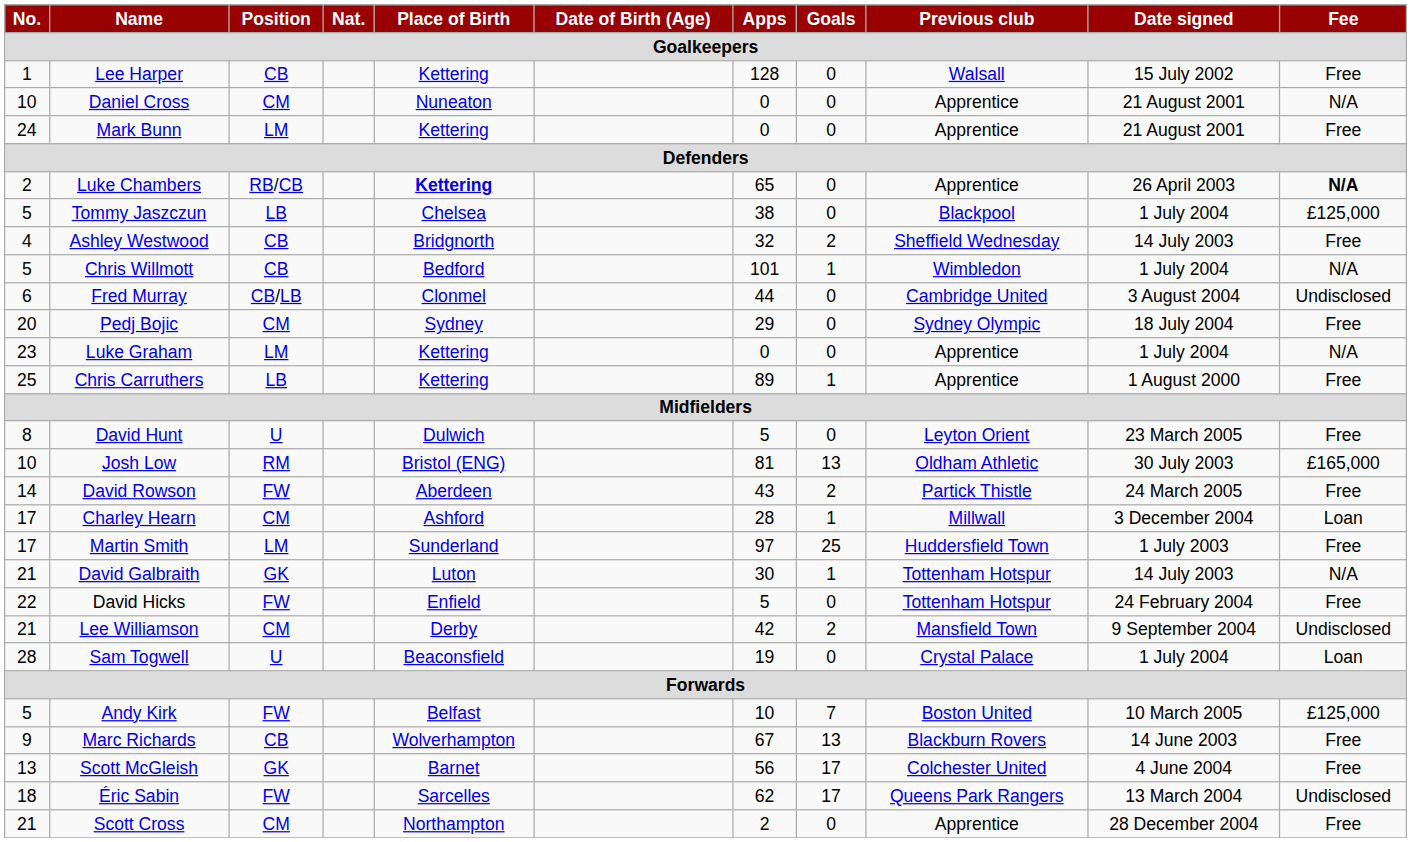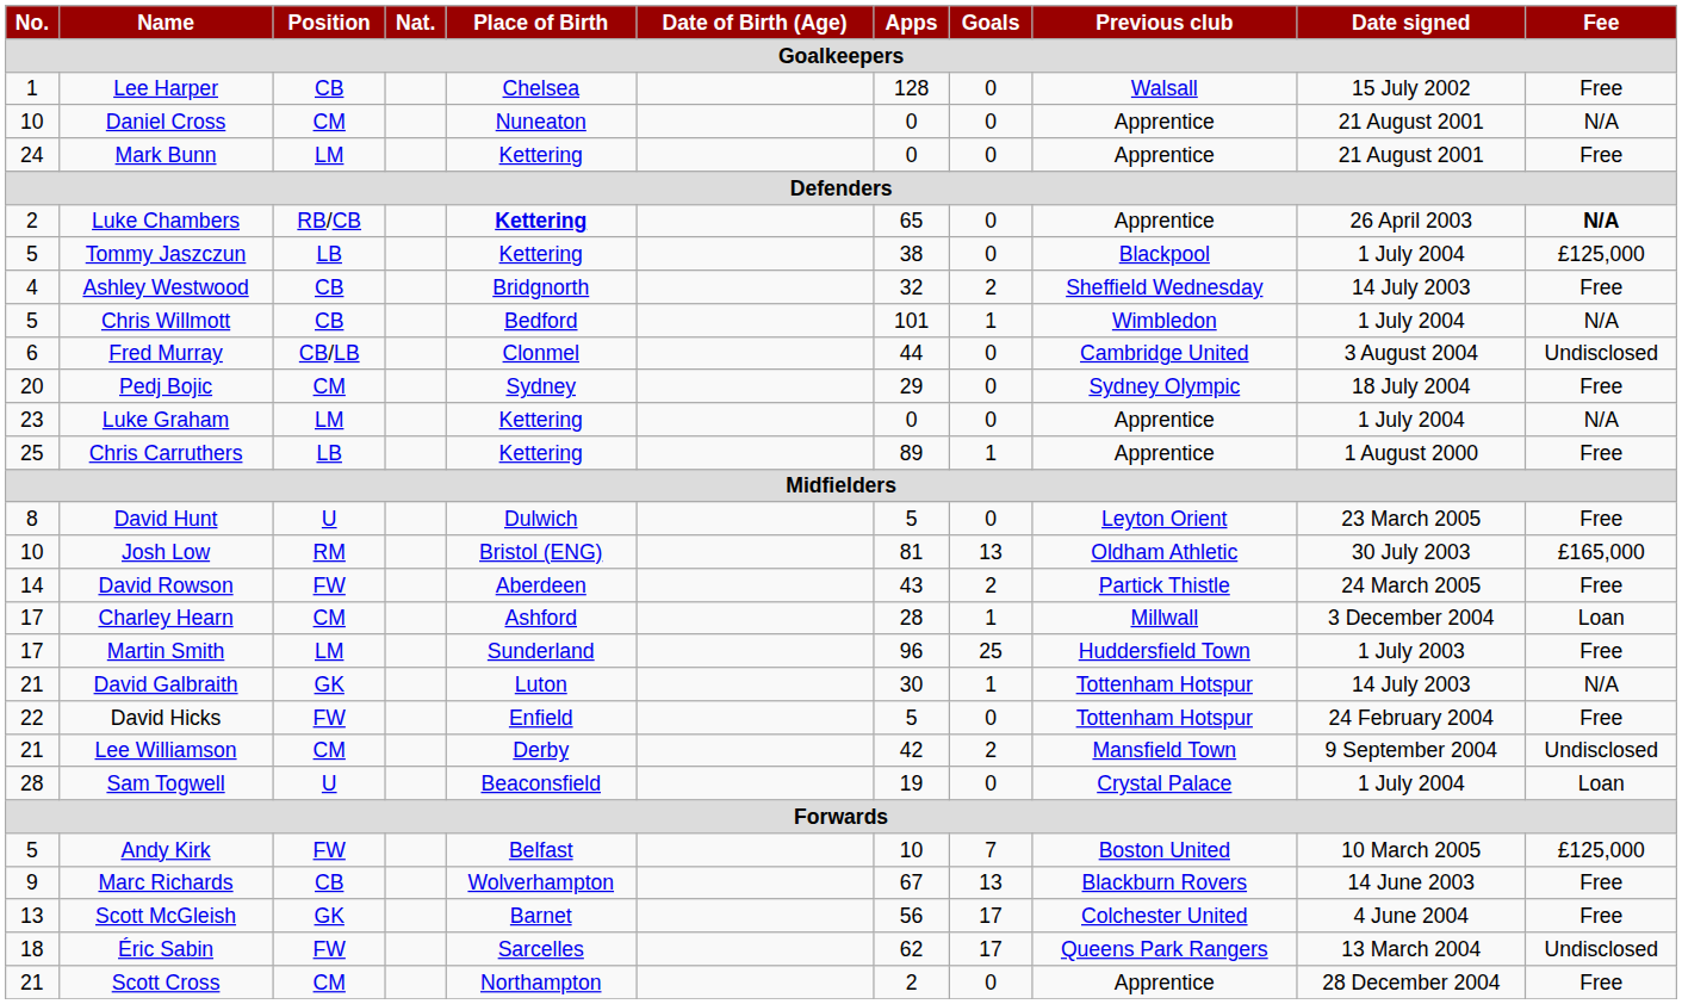 <table class="wikitable" style="text-align:center; font-size:90%; width:91%;">
 <tr>
 <th style="background:#900; color:#FFF; text-align:center;">No.</th>
 <th style="background:#900; color:#FFF; text-align:center;">Name</th>
 <th style="background:#900; color:#FFF; text-align:center;">Position</th>
 <th style="background:#900; color:#FFF; text-align:center;">Nat.</th>
 <th style="background:#900; color:#FFF; text-align:center;">Place of Birth</th>
 <th style="background:#900; color:#FFF; text-align:center;">Date of Birth (Age)</th>
 <th style="background:#900; color:#FFF; text-align:center;">Apps</th>
 <th style="background:#900; color:#FFF; text-align:center;">Goals</th>
 <th style="background:#900; color:#FFF; text-align:center;">Previous club</th>
 <th style="background:#900; color:#FFF; text-align:center;">Date signed</th>
 <th style="background:#900; color:#FFF; text-align:center;">Fee</th>
 </tr>
 <tr>
 <th colspan="12" style="background:#dcdcdc; text-align:center;">Goalkeepers</th>
 </tr>
 <tr>
 <td>1</td>
 <td><a href='#'>Lee Harper</a></td>
 <td><a href='#'>CB</a></td>
 <td></td>
-<td><a href='#'>Kettering</a></td>
+<td><a href='#'>Chelsea</a></td>
 <td></td>
 <td>128</td>
 <td>0</td>
 <td><a href='#'>Walsall</a></td>
 <td>15 July 2002</td>
 <td>Free</td>
 </tr>
 <tr>
 <td>10</td>
 <td><a href='#'>Daniel Cross</a></td>
 <td><a href='#'>CM</a></td>
 <td></td>
 <td><a href='#'>Nuneaton</a></td>
 <td></td>
 <td>0</td>
 <td>0</td>
 <td>Apprentice</td>
 <td>21 August 2001</td>
 <td>N/A</td>
 </tr>
 <tr>
 <td>24</td>
 <td><a href='#'>Mark Bunn</a></td>
 <td><a href='#'>LM</a></td>
 <td></td>
 <td><a href='#'>Kettering</a></td>
 <td></td>
 <td>0</td>
 <td>0</td>
 <td>Apprentice</td>
 <td>21 August 2001</td>
 <td>Free</td>
 </tr>
 <tr>
 <th colspan="12" style="background:#dcdcdc; text-align:center;">Defenders</th>
 </tr>
 <tr>
 <td>2</td>
 <td><a href='#'>Luke Chambers</a></td>
 <td><a href='#'>RB</a>/<a href='#'>CB</a></td>
 <td></td>
 <td><strong><a href='#'>Kettering</a></strong></td>
 <td></td>
 <td>65</td>
 <td>0</td>
 <td>Apprentice</td>
 <td>26 April 2003</td>
 <td><strong>N/A</strong></td>
 </tr>
 <tr>
 <td>5</td>
 <td><a href='#'>Tommy Jaszczun</a></td>
 <td><a href='#'>LB</a></td>
 <td></td>
-<td><a href='#'>Chelsea</a></td>
+<td><a href='#'>Kettering</a></td>
 <td></td>
 <td>38</td>
 <td>0</td>
 <td><a href='#'>Blackpool</a></td>
 <td>1 July 2004</td>
 <td>£125,000</td>
 </tr>
 <tr>
 <td>4</td>
 <td><a href='#'>Ashley Westwood</a></td>
 <td><a href='#'>CB</a></td>
 <td></td>
 <td><a href='#'>Bridgnorth</a></td>
 <td></td>
 <td>32</td>
 <td>2</td>
 <td><a href='#'>Sheffield Wednesday</a></td>
 <td>14 July 2003</td>
 <td>Free</td>
 </tr>
 <tr>
 <td>5</td>
 <td><a href='#'>Chris Willmott</a></td>
 <td><a href='#'>CB</a></td>
 <td></td>
 <td><a href='#'>Bedford</a></td>
 <td></td>
 <td>101</td>
 <td>1</td>
 <td><a href='#'>Wimbledon</a></td>
 <td>1 July 2004</td>
 <td>N/A</td>
 </tr>
 <tr>
 <td>6</td>
 <td><a href='#'>Fred Murray</a></td>
 <td><a href='#'>CB</a>/<a href='#'>LB</a></td>
 <td></td>
 <td><a href='#'>Clonmel</a></td>
 <td></td>
 <td>44</td>
 <td>0</td>
 <td><a href='#'>Cambridge United</a></td>
 <td>3 August 2004</td>
 <td>Undisclosed</td>
 </tr>
 <tr>
 <td>20</td>
 <td><a href='#'>Pedj Bojic</a></td>
 <td><a href='#'>CM</a></td>
 <td></td>
 <td><a href='#'>Sydney</a></td>
 <td></td>
 <td>29</td>
 <td>0</td>
 <td><a href='#'>Sydney Olympic</a></td>
 <td>18 July 2004</td>
 <td>Free</td>
 </tr>
 <tr>
 <td>23</td>
 <td><a href='#'>Luke Graham</a></td>
 <td><a href='#'>LM</a></td>
 <td></td>
 <td><a href='#'>Kettering</a></td>
 <td></td>
 <td>0</td>
 <td>0</td>
 <td>Apprentice</td>
 <td>1 July 2004</td>
 <td>N/A</td>
 </tr>
 <tr>
 <td>25</td>
 <td><a href='#'>Chris Carruthers</a></td>
 <td><a href='#'>LB</a></td>
 <td></td>
 <td><a href='#'>Kettering</a></td>
 <td></td>
 <td>89</td>
 <td>1</td>
 <td>Apprentice</td>
 <td>1 August 2000</td>
 <td>Free</td>
 </tr>
 <tr>
 <th colspan="12" style="background:#dcdcdc; text-align:center;">Midfielders</th>
 </tr>
 <tr>
 <td>8</td>
 <td><a href='#'>David Hunt</a></td>
 <td><a href='#'>U</a></td>
 <td></td>
 <td><a href='#'>Dulwich</a></td>
 <td></td>
 <td>5</td>
 <td>0</td>
 <td><a href='#'>Leyton Orient</a></td>
 <td>23 March 2005</td>
 <td>Free</td>
 </tr>
 <tr>
 <td>10</td>
 <td><a href='#'>Josh Low</a></td>
 <td><a href='#'>RM</a></td>
 <td></td>
 <td><a href='#'>Bristol (ENG)</a></td>
 <td></td>
 <td>81</td>
 <td>13</td>
 <td><a href='#'>Oldham Athletic</a></td>
 <td>30 July 2003</td>
 <td>£165,000</td>
 </tr>
 <tr>
 <td>14</td>
 <td><a href='#'>David Rowson</a></td>
 <td><a href='#'>FW</a></td>
 <td></td>
 <td><a href='#'>Aberdeen</a></td>
 <td></td>
 <td>43</td>
 <td>2</td>
 <td><a href='#'>Partick Thistle</a></td>
 <td>24 March 2005</td>
 <td>Free</td>
 </tr>
 <tr>
 <td>17</td>
 <td><a href='#'>Charley Hearn</a></td>
 <td><a href='#'>CM</a></td>
 <td></td>
 <td><a href='#'>Ashford</a></td>
 <td></td>
 <td>28</td>
 <td>1</td>
 <td><a href='#'>Millwall</a></td>
 <td>3 December 2004</td>
 <td>Loan</td>
 </tr>
 <tr>
 <td>17</td>
 <td><a href='#'>Martin Smith</a></td>
 <td><a href='#'>LM</a></td>
 <td></td>
 <td><a href='#'>Sunderland</a></td>
 <td></td>
-<td>97</td>
+<td>96</td>
 <td>25</td>
 <td><a href='#'>Huddersfield Town</a></td>
 <td>1 July 2003</td>
 <td>Free</td>
 </tr>
 <tr>
 <td>21</td>
 <td><a href='#'>David Galbraith</a></td>
 <td><a href='#'>GK</a></td>
 <td></td>
 <td><a href='#'>Luton</a></td>
 <td></td>
 <td>30</td>
 <td>1</td>
 <td><a href='#'>Tottenham Hotspur</a></td>
 <td>14 July 2003</td>
 <td>N/A</td>
 </tr>
 <tr>
 <td>22</td>
 <td>David Hicks</td>
 <td><a href='#'>FW</a></td>
 <td></td>
 <td><a href='#'>Enfield</a></td>
 <td></td>
 <td>5</td>
 <td>0</td>
 <td><a href='#'>Tottenham Hotspur</a></td>
 <td>24 February 2004</td>
 <td>Free</td>
 </tr>
 <tr>
 <td>21</td>
 <td><a href='#'>Lee Williamson</a></td>
 <td><a href='#'>CM</a></td>
 <td></td>
 <td><a href='#'>Derby</a></td>
 <td></td>
 <td>42</td>
 <td>2</td>
 <td><a href='#'>Mansfield Town</a></td>
 <td>9 September 2004</td>
 <td>Undisclosed</td>
 </tr>
 <tr>
 <td>28</td>
 <td><a href='#'>Sam Togwell</a></td>
 <td><a href='#'>U</a></td>
 <td></td>
 <td><a href='#'>Beaconsfield</a></td>
 <td></td>
 <td>19</td>
 <td>0</td>
 <td><a href='#'>Crystal Palace</a></td>
 <td>1 July 2004</td>
 <td>Loan</td>
 </tr>
 <tr>
 <th colspan="12" style="background:#dcdcdc; text-align:center;">Forwards</th>
 </tr>
 <tr>
 <td>5</td>
 <td><a href='#'>Andy Kirk</a></td>
 <td><a href='#'>FW</a></td>
 <td></td>
 <td><a href='#'>Belfast</a></td>
 <td></td>
 <td>10</td>
 <td>7</td>
 <td><a href='#'>Boston United</a></td>
 <td>10 March 2005</td>
 <td>£125,000</td>
 </tr>
 <tr>
 <td>9</td>
 <td><a href='#'>Marc Richards</a></td>
 <td><a href='#'>CB</a></td>
 <td></td>
 <td><a href='#'>Wolverhampton</a></td>
 <td></td>
 <td>67</td>
 <td>13</td>
 <td><a href='#'>Blackburn Rovers</a></td>
 <td>14 June 2003</td>
 <td>Free</td>
 </tr>
 <tr>
 <td>13</td>
 <td><a href='#'>Scott McGleish</a></td>
 <td><a href='#'>GK</a></td>
 <td></td>
 <td><a href='#'>Barnet</a></td>
 <td></td>
 <td>56</td>
 <td>17</td>
 <td><a href='#'>Colchester United</a></td>
 <td>4 June 2004</td>
 <td>Free</td>
 </tr>
 <tr>
 <td>18</td>
 <td><a href='#'>Éric Sabin</a></td>
 <td><a href='#'>FW</a></td>
 <td></td>
 <td><a href='#'>Sarcelles</a></td>
 <td></td>
 <td>62</td>
 <td>17</td>
 <td><a href='#'>Queens Park Rangers</a></td>
 <td>13 March 2004</td>
 <td>Undisclosed</td>
 </tr>
 <tr>
 <td>21</td>
 <td><a href='#'>Scott Cross</a></td>
 <td><a href='#'>CM</a></td>
 <td></td>
 <td><a href='#'>Northampton</a></td>
 <td></td>
 <td>2</td>
 <td>0</td>
 <td>Apprentice</td>
 <td>28 December 2004</td>
 <td>Free</td>
 </tr>
 </table>
